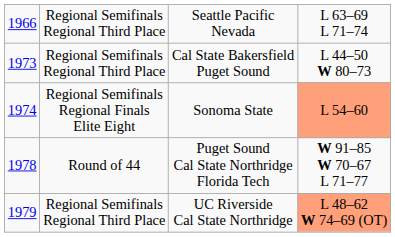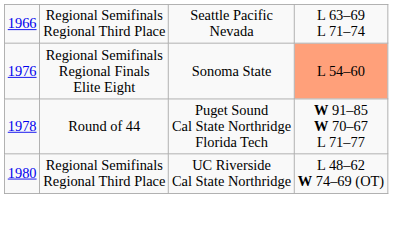 <table class="wikitable">
 <tr align="center">
 <td><a href='#'>1966</a></td>
 <td>Regional Semifinals<br>Regional Third Place</td>
 <td>Seattle Pacific<br>Nevada</td>
 <td>L 63–69<br>L 71–74</td>
 </tr>
 <tr align="center">
-<td><a href='#'>1973</a></td>
-<td>Regional Semifinals<br>Regional Third Place</td>
-<td>Cal State Bakersfield<br>Puget Sound</td>
-<td>L 44–50<br><strong>W</strong> 80–73</td>
-</tr>
-<tr align="center">
-<td><a href='#'>1974</a></td>
+<td><a href='#'>1976</a></td>
 <td>Regional Semifinals<br>Regional Finals<br>Elite Eight</td>
 <td>Sonoma State</td>
 <td style="background: lightsalmon;">L 54–60</td>
 </tr>
 <tr align="center">
 <td><a href='#'>1978</a></td>
 <td>Round of 44</td>
 <td>Puget Sound<br>Cal State Northridge<br>Florida Tech</td>
 <td><strong>W</strong> 91–85<br><strong>W</strong> 70–67<br>L 71–77</td>
 </tr>
 <tr align="center">
-<td><a href='#'>1979</a></td>
+<td><a href='#'>1980</a></td>
 <td>Regional Semifinals<br>Regional Third Place</td>
 <td>UC Riverside<br>Cal State Northridge</td>
-<td style="background: lightsalmon;">L 48–62<br><strong>W</strong> 74–69 (OT)</td>
+<td>L 48–62<br><strong>W</strong> 74–69 (OT)</td>
 </tr>
 </table>
